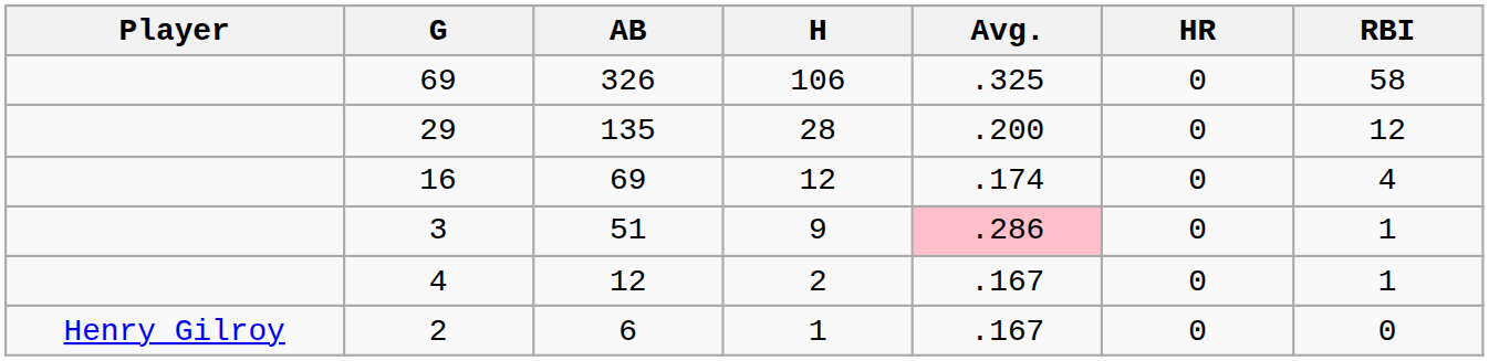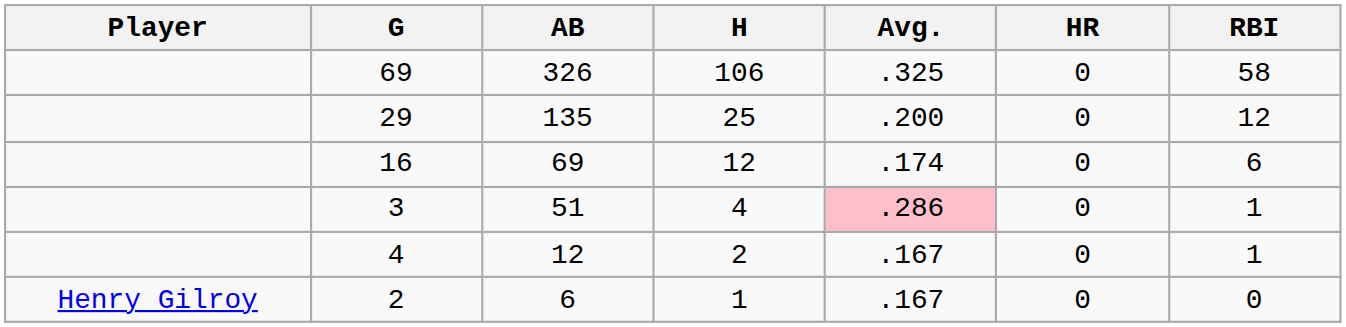 <table class="wikitable sortable">
 <tr>
 <th bgcolor="#DDDDFF" width="16%">Player</th>
 <th bgcolor="#DDDDFF" width="9%">G</th>
 <th bgcolor="#DDDDFF" width="9%">AB</th>
 <th bgcolor="#DDDDFF" width="9%">H</th>
 <th bgcolor="#DDDDFF" width="9%">Avg.</th>
 <th bgcolor="#DDDDFF" width="9%">HR</th>
 <th bgcolor="#DDDDFF" width="9%">RBI</th>
 </tr>
 <tr align="center">
 <td></td>
 <td>69</td>
 <td>326</td>
 <td>106</td>
 <td>.325</td>
 <td>0</td>
 <td>58</td>
 </tr>
 <tr align="center">
 <td></td>
 <td>29</td>
 <td>135</td>
-<td>28</td>
+<td>25</td>
 <td>.200</td>
 <td>0</td>
 <td>12</td>
 </tr>
 <tr align="center">
 <td></td>
 <td>16</td>
 <td>69</td>
 <td>12</td>
 <td>.174</td>
 <td>0</td>
-<td>4</td>
+<td>6</td>
 </tr>
 <tr align="center">
 <td></td>
 <td>3</td>
 <td>51</td>
-<td>9</td>
+<td>4</td>
 <td style="background: pink;">.286</td>
 <td>0</td>
 <td>1</td>
 </tr>
 <tr align="center">
 <td></td>
 <td>4</td>
 <td>12</td>
 <td>2</td>
 <td>.167</td>
 <td>0</td>
 <td>1</td>
 </tr>
 <tr align="center">
 <td><a href='#'>Henry Gilroy</a></td>
 <td>2</td>
 <td>6</td>
 <td>1</td>
 <td>.167</td>
 <td>0</td>
 <td>0</td>
 </tr>
 </table>
